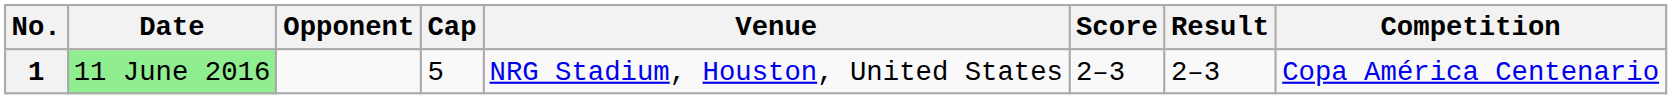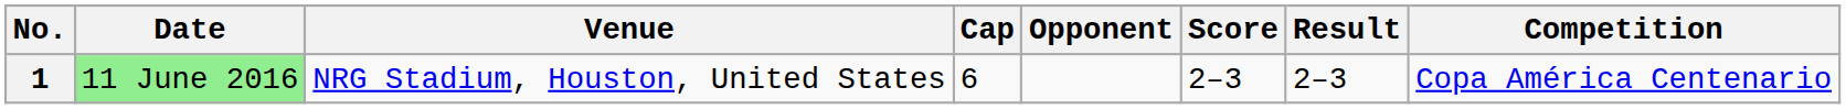 <table class="wikitable sortable plainrowheaders">
 <tr>
 <th scope=col>No.</th>
 <th scope=col data-sort-type=date>Date</th>
+<th scope=col>Venue</th>
+<th scope=col>Cap</th>
 <th scope=col>Opponent</th>
-<th scope=col>Cap</th>
-<th scope=col>Venue</th>
 <th scope=col>Score</th>
 <th scope=col>Result</th>
 <th scope=col>Competition</th>
 </tr>
 <tr>
 <th scope=row>1</th>
 <td style="background: lightgreen;">11 June 2016</td>
+<td><a href='#'>NRG Stadium</a>, <a href='#'>Houston</a>, United States</td>
+<td>6</td>
 <td></td>
-<td>5</td>
-<td><a href='#'>NRG Stadium</a>, <a href='#'>Houston</a>, United States</td>
 <td>2–3</td>
 <td>2–3</td>
 <td><a href='#'>Copa América Centenario</a></td>
 </tr>
 </table>
